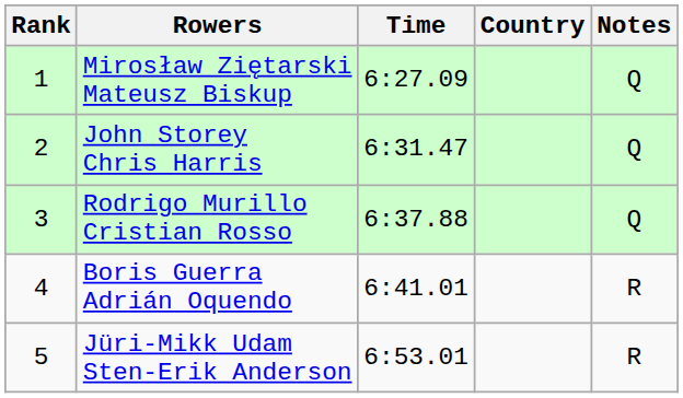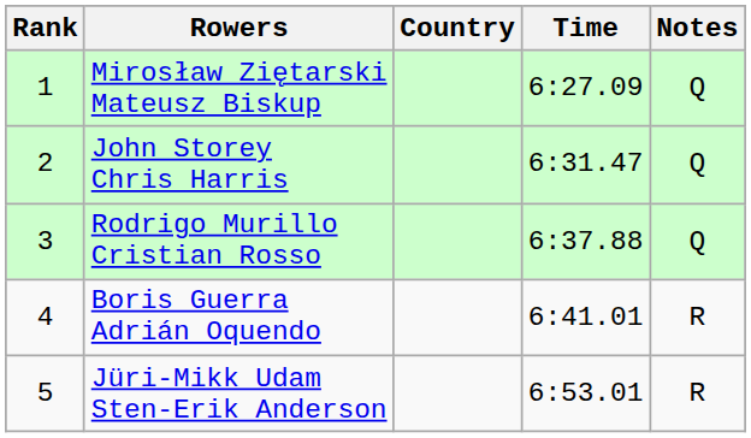 <table class="wikitable" style="text-align:center">
 <tr>
 <th>Rank</th>
 <th>Rowers</th>
+<th>Country</th>
 <th>Time</th>
-<th>Country</th>
 <th>Notes</th>
 </tr>
 <tr bgcolor=ccffcc>
 <td>1</td>
 <td align="left"><a href='#'>Mirosław Ziętarski</a><br><a href='#'>Mateusz Biskup</a></td>
+<td align="left"></td>
 <td>6:27.09</td>
-<td align="left"></td>
 <td>Q</td>
 </tr>
 <tr bgcolor=ccffcc>
 <td>2</td>
 <td align="left"><a href='#'>John Storey</a><br><a href='#'>Chris Harris</a></td>
+<td align="left"></td>
 <td>6:31.47</td>
-<td align="left"></td>
 <td>Q</td>
 </tr>
 <tr bgcolor=ccffcc>
 <td>3</td>
 <td align="left"><a href='#'>Rodrigo Murillo</a><br><a href='#'>Cristian Rosso</a></td>
+<td align="left"></td>
 <td>6:37.88</td>
-<td align="left"></td>
 <td>Q</td>
 </tr>
 <tr>
 <td>4</td>
 <td align="left"><a href='#'>Boris Guerra</a><br><a href='#'>Adrián Oquendo</a></td>
+<td align="left"></td>
 <td>6:41.01</td>
-<td align="left"></td>
 <td>R</td>
 </tr>
 <tr>
 <td>5</td>
 <td align="left"><a href='#'>Jüri-Mikk Udam</a><br><a href='#'>Sten-Erik Anderson</a></td>
+<td align="left"></td>
 <td>6:53.01</td>
-<td align="left"></td>
 <td>R</td>
 </tr>
 </table>
